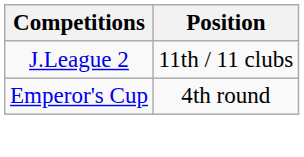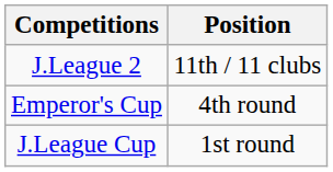 <table class="wikitable" style="text-align:center;">
 <tr>
 <th>Competitions</th>
 <th>Position</th>
 </tr>
 <tr>
 <td><a href='#'>J.League 2</a></td>
 <td>11th / 11 clubs</td>
 </tr>
 <tr>
 <td><a href='#'>Emperor's Cup</a></td>
 <td>4th round</td>
 </tr>
+<tr>
+<td><a href='#'>J.League Cup</a></td>
+<td>1st round</td>
+</tr>
 </table>
